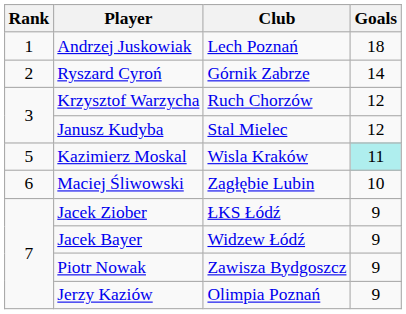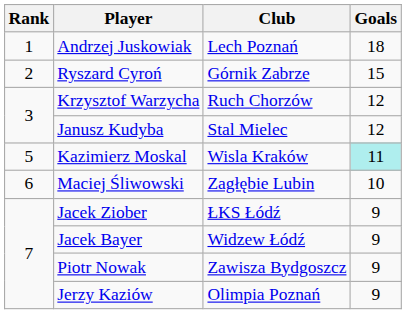 <table class="wikitable" style="text-align:center">
 <tr>
 <th>Rank</th>
 <th>Player</th>
 <th>Club</th>
 <th>Goals</th>
 </tr>
 <tr>
 <td rowspan="1">1</td>
 <td align="left"> <a href='#'>Andrzej Juskowiak</a></td>
 <td align="left"><a href='#'>Lech Poznań</a></td>
 <td>18</td>
 </tr>
 <tr>
 <td rowspan="1">2</td>
 <td align="left"> <a href='#'>Ryszard Cyroń</a></td>
 <td align="left"><a href='#'>Górnik Zabrze</a></td>
-<td>14</td>
+<td>15</td>
 </tr>
 <tr>
 <td rowspan="2">3</td>
 <td align="left"> <a href='#'>Krzysztof Warzycha</a></td>
 <td align="left"><a href='#'>Ruch Chorzów</a></td>
 <td>12</td>
 </tr>
 <tr>
 <td align="left"> <a href='#'>Janusz Kudyba</a></td>
 <td align="left"><a href='#'>Stal Mielec</a></td>
 <td>12</td>
 </tr>
 <tr>
 <td rowspan="1">5</td>
 <td align="left"> <a href='#'>Kazimierz Moskal</a></td>
 <td align="left"><a href='#'>Wisla Kraków</a></td>
 <td style="background: paleturquoise;">11</td>
 </tr>
 <tr>
 <td rowspan="1">6</td>
 <td align="left"> <a href='#'>Maciej Śliwowski</a></td>
 <td align="left"><a href='#'>Zagłębie Lubin</a></td>
 <td>10</td>
 </tr>
 <tr>
 <td rowspan="4">7</td>
 <td align="left"> <a href='#'>Jacek Ziober</a></td>
 <td align="left"><a href='#'>ŁKS Łódź</a></td>
 <td>9</td>
 </tr>
 <tr>
 <td align="left"> <a href='#'>Jacek Bayer</a></td>
 <td align="left"><a href='#'>Widzew Łódź</a></td>
 <td>9</td>
 </tr>
 <tr>
 <td align="left"> <a href='#'>Piotr Nowak</a></td>
 <td align="left"><a href='#'>Zawisza Bydgoszcz</a></td>
 <td>9</td>
 </tr>
 <tr>
 <td align="left"> <a href='#'>Jerzy Kaziów</a></td>
 <td align="left"><a href='#'>Olimpia Poznań</a></td>
 <td>9</td>
 </tr>
 </table>
